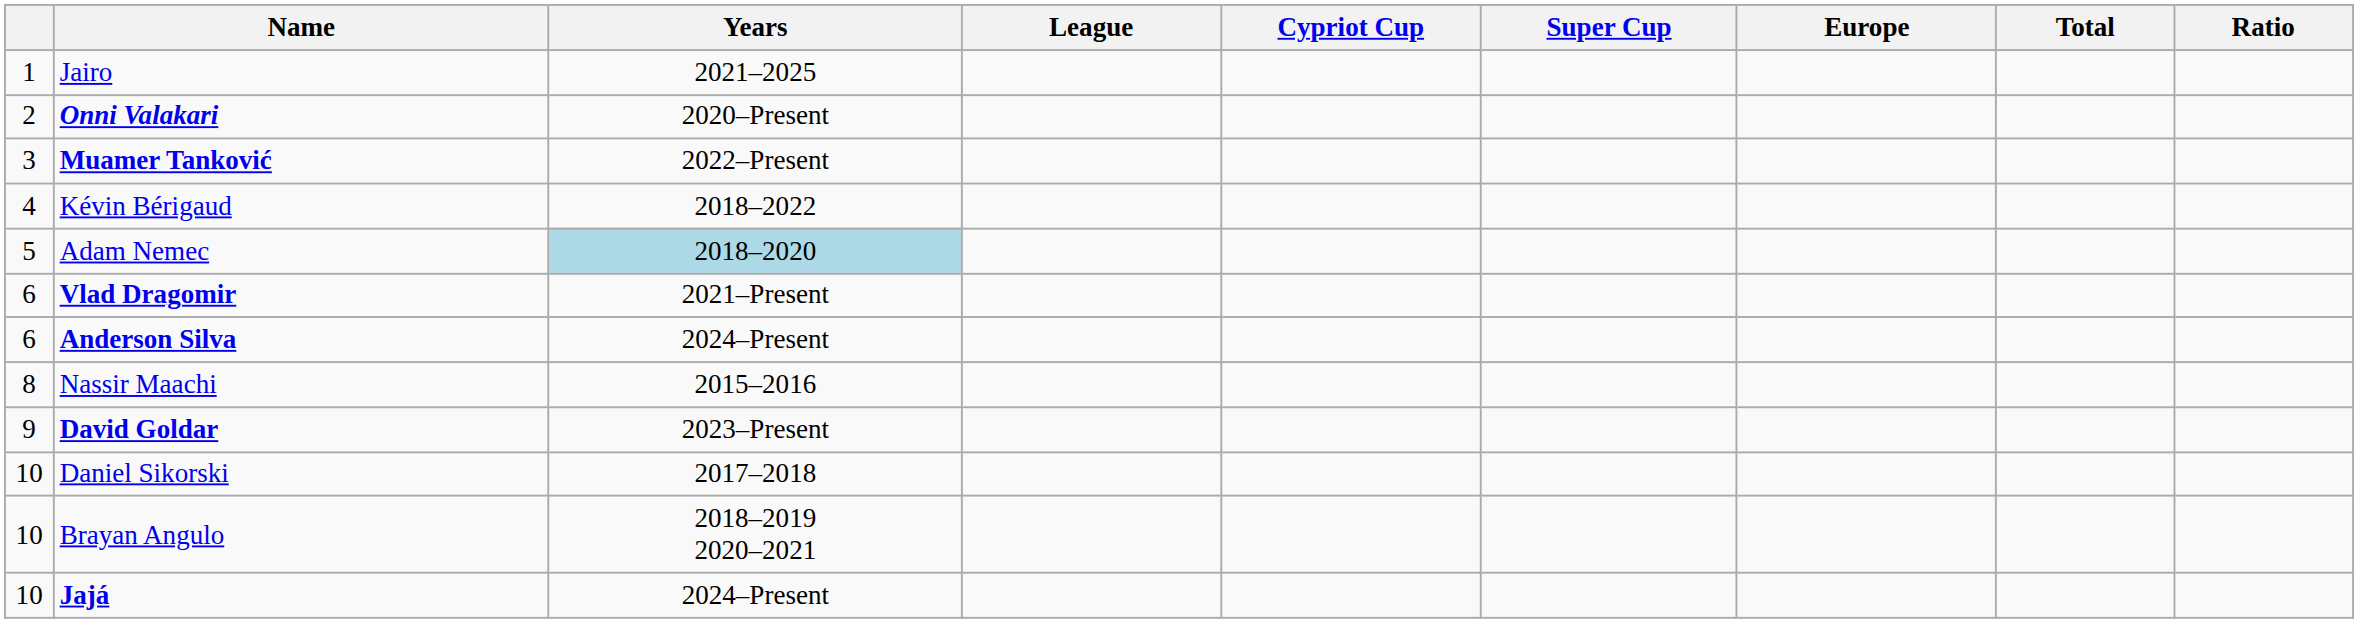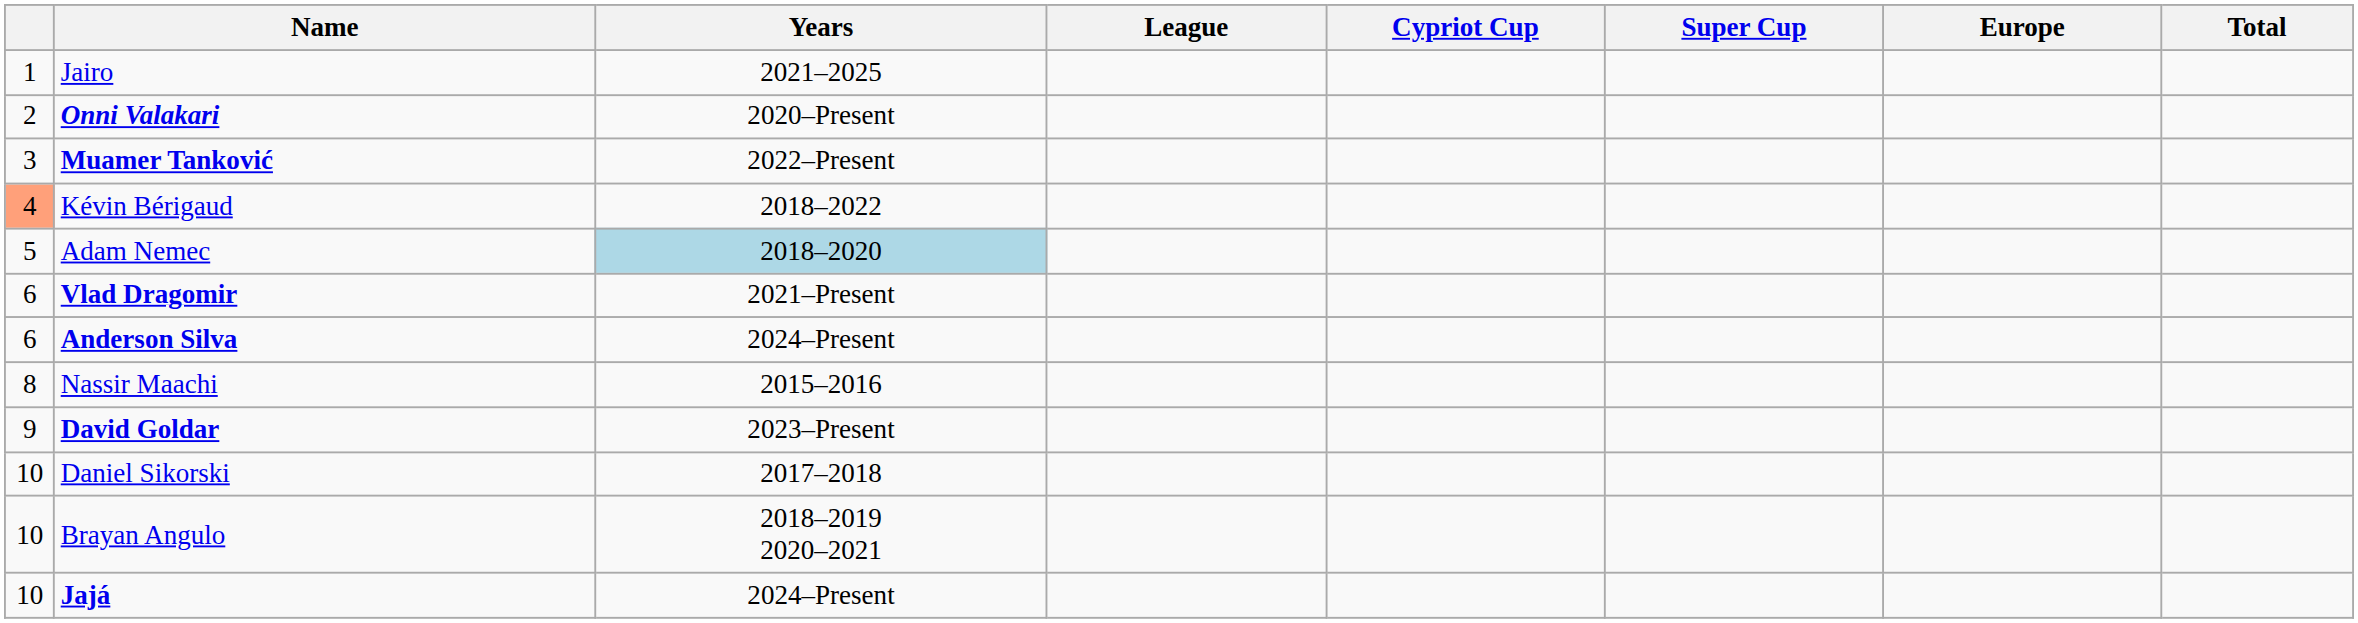 <table class="wikitable sortable"  style="text-align:center; font-size:90%; ">
 <tr>
 <th width=20px></th>
 <th width=300px>Name</th>
 <th width=250px>Years</th>
 <th width=150px>League</th>
 <th width=150px><a href='#'>Cypriot Cup</a></th>
 <th width=150px><a href='#'>Super Cup</a></th>
 <th width=150px>Europe</th>
 <th width=100px>Total</th>
-<th width=100px>Ratio</th>
 </tr>
 <tr>
 <td>1</td>
 <td align="left"> <a href='#'>Jairo</a></td>
 <td>2021–2025</td>
-<td></td>
 <td></td>
 <td></td>
 <td></td>
 <td></td>
 <td></td>
 </tr>
 <tr>
 <td>2</td>
 <td align="left"> <strong><em><a href='#'>Onni Valakari</a></em></strong></td>
 <td>2020–Present</td>
 <td></td>
 <td></td>
 <td></td>
 <td></td>
 <td></td>
-<td></td>
 </tr>
 <tr>
 <td>3</td>
 <td align="left"> <strong><a href='#'>Muamer Tanković</a></strong></td>
 <td>2022–Present</td>
 <td></td>
 <td></td>
 <td></td>
 <td></td>
 <td></td>
-<td></td>
 </tr>
 <tr>
-<td>4</td>
+<td style="background: lightsalmon;">4</td>
 <td align="left"> <a href='#'>Kévin Bérigaud</a></td>
 <td>2018–2022</td>
-<td></td>
 <td></td>
 <td></td>
 <td></td>
 <td></td>
 <td></td>
 </tr>
 <tr>
 <td>5</td>
 <td align="left"> <a href='#'>Adam Nemec</a></td>
 <td style="background: lightblue;">2018–2020</td>
 <td></td>
 <td></td>
 <td></td>
 <td></td>
 <td></td>
-<td></td>
 </tr>
 <tr>
 <td>6</td>
 <td align="left"> <strong><a href='#'>Vlad Dragomir</a></strong></td>
 <td>2021–Present</td>
-<td></td>
 <td></td>
 <td></td>
 <td></td>
 <td></td>
 <td></td>
 </tr>
 <tr>
 <td>6</td>
 <td align="left"> <strong><a href='#'>Anderson Silva</a></strong></td>
 <td>2024–Present</td>
 <td></td>
 <td></td>
 <td></td>
 <td></td>
 <td></td>
-<td></td>
 </tr>
 <tr>
 <td>8</td>
 <td align="left"> <a href='#'>Nassir Maachi</a></td>
 <td>2015–2016</td>
-<td></td>
 <td></td>
 <td></td>
 <td></td>
 <td></td>
 <td></td>
 </tr>
 <tr>
 <td>9</td>
 <td align="left"> <strong><a href='#'>David Goldar</a></strong></td>
 <td>2023–Present</td>
 <td></td>
 <td></td>
 <td></td>
 <td></td>
 <td></td>
-<td></td>
 </tr>
 <tr>
 <td>10</td>
 <td align="left"> <a href='#'>Daniel Sikorski</a></td>
 <td>2017–2018</td>
-<td></td>
 <td></td>
 <td></td>
 <td></td>
 <td></td>
 <td></td>
 </tr>
 <tr>
 <td>10</td>
 <td align="left"> <a href='#'>Brayan Angulo</a></td>
 <td>2018–2019 <br> 2020–2021</td>
 <td></td>
 <td></td>
 <td></td>
 <td></td>
 <td></td>
-<td></td>
 </tr>
 <tr>
 <td>10</td>
 <td align="left"> <strong><a href='#'>Jajá</a></strong></td>
 <td>2024–Present</td>
 <td></td>
 <td></td>
 <td></td>
 <td></td>
 <td></td>
-<td></td>
 </tr>
 </table>
